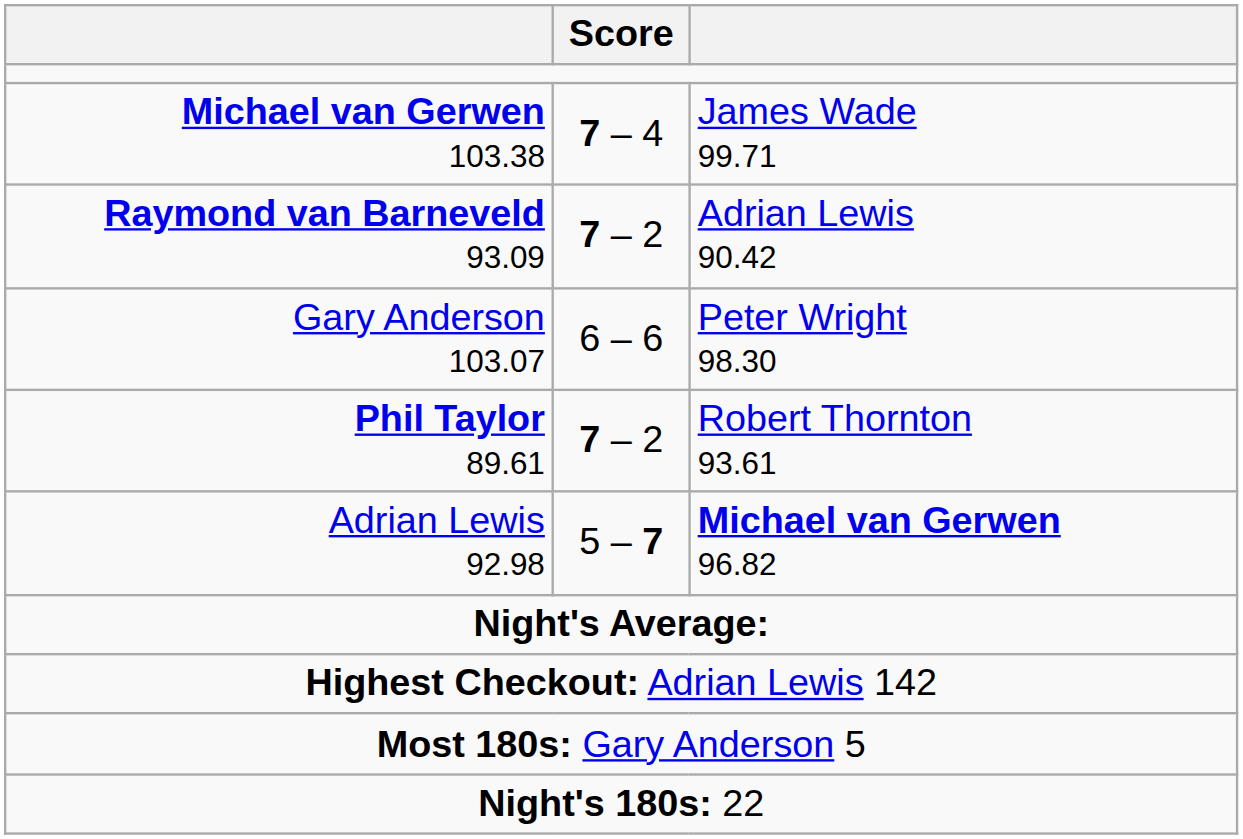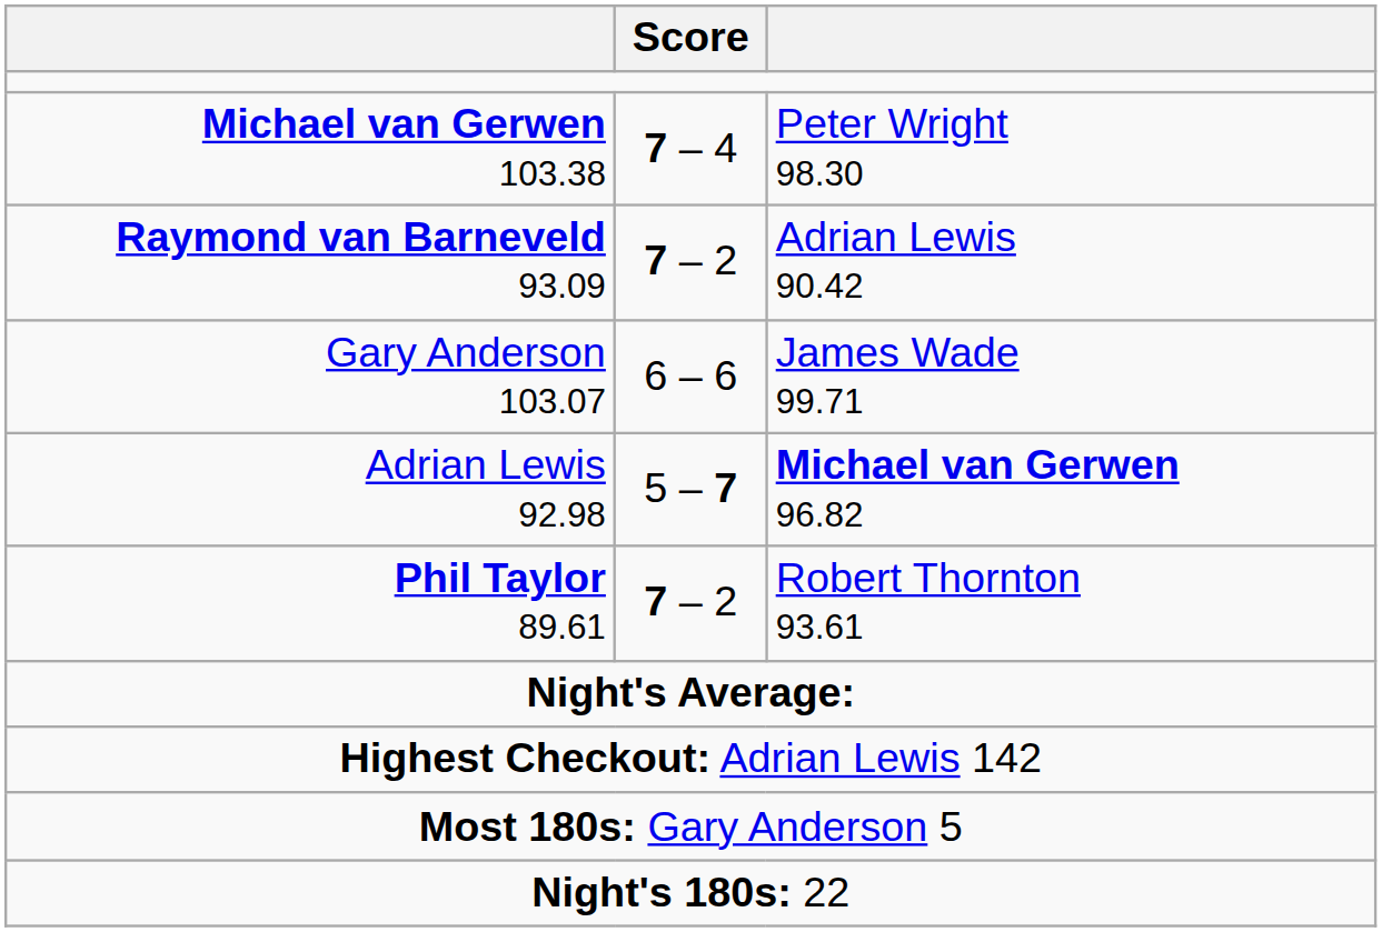 <table class=wikitable style="text-align:center">
 <tr>
 <th width=225></th>
 <th width=50>Score</th>
 <th width=225></th>
 </tr>
 <tr align=centre>
 <td colspan="3"></td>
 </tr>
 <tr align=left>
 <td align=right><strong><a href='#'>Michael van Gerwen</a></strong>  <br><small><span>103.38</span></small></td>
 <td align=center><strong>7</strong> – 4</td>
-<td> <a href='#'>James Wade</a> <br><small><span>99.71</span></small></td>
+<td> <a href='#'>Peter Wright</a> <br><small><span>98.30</span></small></td>
 </tr>
 <tr align=left>
 <td align=right><strong><a href='#'>Raymond van Barneveld</a></strong>  <br><small><span>93.09</span></small></td>
 <td align=center><strong>7</strong> – 2</td>
 <td> <a href='#'>Adrian Lewis</a> <br><small><span>90.42</span></small></td>
 </tr>
 <tr align=left>
 <td align=right><a href='#'>Gary Anderson</a>  <br><small><span>103.07</span></small></td>
 <td align=center>6 – 6</td>
-<td> <a href='#'>Peter Wright</a> <br><small><span>98.30</span></small></td>
+<td> <a href='#'>James Wade</a> <br><small><span>99.71</span></small></td>
+</tr>
+<tr align=left>
+<td align=right><a href='#'>Adrian Lewis</a>  <br><small><span>92.98</span></small></td>
+<td align=center>5 – <strong>7</strong></td>
+<td> <strong><a href='#'>Michael van Gerwen</a></strong> <br><small><span>96.82</span></small></td>
 </tr>
 <tr align=left>
 <td align=right><strong><a href='#'>Phil Taylor</a></strong>  <br><small><span>89.61</span></small></td>
 <td align=center><strong>7</strong> – 2</td>
 <td> <a href='#'>Robert Thornton</a> <br><small><span>93.61</span></small></td>
-</tr>
-<tr align=left>
-<td align=right><a href='#'>Adrian Lewis</a>  <br><small><span>92.98</span></small></td>
-<td align=center>5 – <strong>7</strong></td>
-<td> <strong><a href='#'>Michael van Gerwen</a></strong> <br><small><span>96.82</span></small></td>
 </tr>
 <tr align=center>
 <td colspan="3"><strong>Night's Average:</strong> </td>
 </tr>
 <tr align=center>
 <td colspan="3"><strong>Highest Checkout:</strong>  <a href='#'>Adrian Lewis</a> 142</td>
 </tr>
 <tr align=center>
 <td colspan="3"><strong>Most 180s:</strong>  <a href='#'>Gary Anderson</a> 5</td>
 </tr>
 <tr align=center>
 <td colspan="3"><strong>Night's 180s:</strong> 22</td>
 </tr>
 </table>
